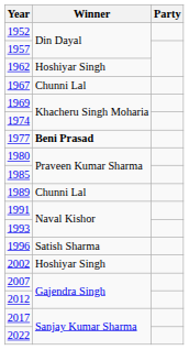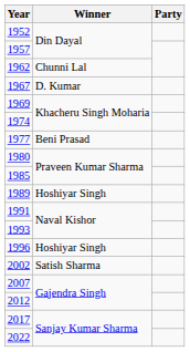 <table class="wikitable">
 <tr>
 <th>Year</th>
 <th>Winner</th>
 <th colspan=2>Party</th>
 </tr>
 <tr>
 <td><a href='#'>1952</a></td>
 <td rowspan="2">Din Dayal</td>
 <td></td>
 </tr>
 <tr>
 <td><a href='#'>1957</a></td>
 </tr>
 <tr>
 <td><a href='#'>1962</a></td>
-<td>Hoshiyar Singh</td>
+<td>Chunni Lal</td>
 </tr>
 <tr>
 <td><a href='#'>1967</a></td>
-<td>Chunni Lal</td>
+<td>D. Kumar</td>
 <td></td>
 </tr>
 <tr>
 <td><a href='#'>1969</a></td>
 <td rowspan="2">Khacheru Singh Moharia</td>
 <td></td>
 </tr>
 <tr>
 <td><a href='#'>1974</a></td>
 <td></td>
 </tr>
 <tr>
 <td><a href='#'>1977</a></td>
-<td><strong>Beni Prasad</strong></td>
+<td>Beni Prasad</td>
 <td></td>
 </tr>
 <tr>
 <td><a href='#'>1980</a></td>
 <td rowspan="2">Praveen Kumar Sharma</td>
 <td></td>
 </tr>
 <tr>
 <td><a href='#'>1985</a></td>
 <td></td>
 </tr>
 <tr>
 <td><a href='#'>1989</a></td>
-<td>Chunni Lal</td>
+<td>Hoshiyar Singh</td>
 <td></td>
 </tr>
 <tr>
 <td><a href='#'>1991</a></td>
 <td rowspan="2">Naval Kishor</td>
 <td></td>
 </tr>
 <tr>
 <td><a href='#'>1993</a></td>
 </tr>
 <tr>
 <td><a href='#'>1996</a></td>
-<td>Satish Sharma</td>
+<td>Hoshiyar Singh</td>
 <td></td>
 </tr>
 <tr>
 <td><a href='#'>2002</a></td>
-<td>Hoshiyar Singh</td>
+<td>Satish Sharma</td>
 <td></td>
 </tr>
 <tr>
 <td><a href='#'>2007</a></td>
 <td rowspan="2"><a href='#'>Gajendra Singh</a></td>
 <td></td>
 </tr>
 <tr>
 <td><a href='#'>2012</a></td>
 </tr>
 <tr>
 <td><a href='#'>2017</a></td>
 <td rowspan="2"><a href='#'>Sanjay Kumar Sharma</a></td>
 <td></td>
 </tr>
 <tr>
 <td><a href='#'>2022</a></td>
 </tr>
 </table>
